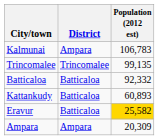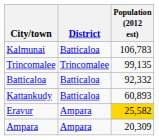 <table class="wikitable sortable" style="text-align:left;">
 <tr>
 <th valign=bottom>City/town</th>
 <th valign=bottom><a href='#'>District</a></th>
 <th><small>Population<br>(2012<br>est)</small></th>
 </tr>
 <tr>
 <td><a href='#'>Kalmunai</a></td>
-<td><a href='#'>Ampara</a></td>
+<td><a href='#'>Batticaloa</a></td>
 <td align=right>106,783</td>
 </tr>
 <tr>
 <td><a href='#'>Trincomalee</a></td>
 <td><a href='#'>Trincomalee</a></td>
 <td align=right>99,135</td>
 </tr>
 <tr>
 <td><a href='#'>Batticaloa</a></td>
 <td><a href='#'>Batticaloa</a></td>
 <td align=right>92,332</td>
 </tr>
 <tr>
 <td><a href='#'>Kattankudy</a></td>
 <td><a href='#'>Batticaloa</a></td>
 <td align=right>60,893</td>
 </tr>
 <tr>
 <td><a href='#'>Eravur</a></td>
-<td><a href='#'>Batticaloa</a></td>
+<td><a href='#'>Ampara</a></td>
 <td align=right style="background: gold;">25,582</td>
 </tr>
 <tr>
 <td><a href='#'>Ampara</a></td>
 <td><a href='#'>Ampara</a></td>
 <td align=right>20,309</td>
 </tr>
 </table>
